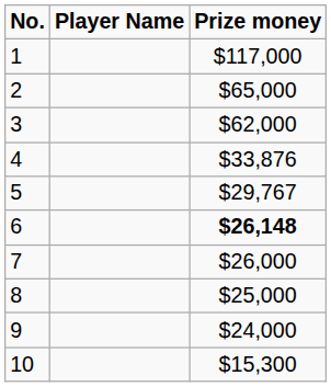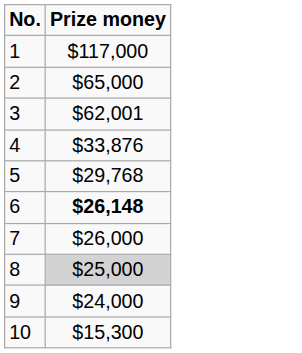 <table class="wikitable">
 <tr>
 <td align="center"><strong>No.</strong></td>
-<td align="center"><strong>Player Name</strong></td>
 <td align="center"><strong>Prize money</strong></td>
 </tr>
 <tr>
 <td>1</td>
-<td></td>
 <td align="center">$117,000</td>
 </tr>
 <tr>
 <td>2</td>
-<td></td>
 <td align="center">$65,000</td>
 </tr>
 <tr>
 <td>3</td>
-<td></td>
-<td align="center">$62,000</td>
+<td align="center">$62,001</td>
 </tr>
 <tr>
 <td>4</td>
-<td></td>
 <td align="center">$33,876</td>
 </tr>
 <tr>
 <td>5</td>
-<td></td>
-<td align="center">$29,767</td>
+<td align="center">$29,768</td>
 </tr>
 <tr>
 <td>6</td>
-<td></td>
 <td align="center"><strong>$26,148</strong></td>
 </tr>
 <tr>
 <td>7</td>
-<td></td>
 <td align="center">$26,000</td>
 </tr>
 <tr>
 <td>8</td>
-<td></td>
-<td align="center">$25,000</td>
+<td align="center" style="background: lightgrey;">$25,000</td>
 </tr>
 <tr>
 <td>9</td>
-<td></td>
 <td align="center">$24,000</td>
 </tr>
 <tr>
 <td>10</td>
-<td></td>
 <td align="center">$15,300</td>
 </tr>
 </table>
